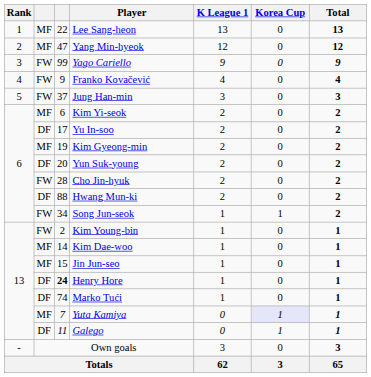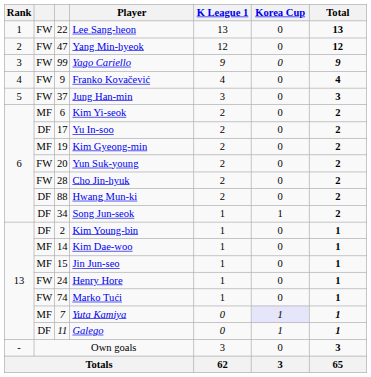 <table class="wikitable sortable" style="text-align: center;">
 <tr>
 <th width=10>Rank</th>
 <th width=10></th>
 <th width=10></th>
 <th width=180>Player</th>
 <th width=80><a href='#'>K League 1</a></th>
 <th width=80><a href='#'>Korea Cup</a></th>
 <th width=80>Total</th>
 </tr>
 <tr>
 <td>1</td>
-<td>MF</td>
+<td>FW</td>
 <td>22</td>
 <td align=left> <a href='#'>Lee Sang-heon</a></td>
 <td>13</td>
 <td>0</td>
 <td><strong>13</strong></td>
 </tr>
 <tr>
 <td>2</td>
-<td>MF</td>
+<td>FW</td>
 <td>47</td>
 <td align=left> <a href='#'>Yang Min-hyeok</a></td>
 <td>12</td>
 <td>0</td>
 <td><strong>12</strong></td>
 </tr>
 <tr>
 <td>3</td>
 <td>FW</td>
 <td><em>99</em></td>
 <td align=left> <em><a href='#'>Yago Cariello</a></em></td>
 <td><em>9</em></td>
 <td><em>0</em></td>
 <td><strong><em>9</em></strong></td>
 </tr>
 <tr>
 <td>4</td>
 <td>FW</td>
 <td>9</td>
 <td align=left> <a href='#'>Franko Kovačević</a></td>
 <td>4</td>
 <td>0</td>
 <td><strong>4</strong></td>
 </tr>
 <tr>
 <td>5</td>
 <td>FW</td>
 <td>37</td>
 <td align=left> <a href='#'>Jung Han-min</a></td>
 <td>3</td>
 <td>0</td>
 <td><strong>3</strong></td>
 </tr>
 <tr>
 <td rowspan="7">6</td>
 <td>MF</td>
 <td>6</td>
 <td align=left> <a href='#'>Kim Yi-seok</a></td>
 <td>2</td>
 <td>0</td>
 <td><strong>2</strong></td>
 </tr>
 <tr>
 <td>DF</td>
 <td>17</td>
 <td align=left> <a href='#'>Yu In-soo</a></td>
 <td>2</td>
 <td>0</td>
 <td><strong>2</strong></td>
 </tr>
 <tr>
 <td>MF</td>
 <td>19</td>
 <td align=left> <a href='#'>Kim Gyeong-min</a></td>
 <td>2</td>
 <td>0</td>
 <td><strong>2</strong></td>
 </tr>
 <tr>
-<td>DF</td>
+<td>FW</td>
 <td>20</td>
 <td align=left> <a href='#'>Yun Suk-young</a></td>
 <td>2</td>
 <td>0</td>
 <td><strong>2</strong></td>
 </tr>
 <tr>
 <td>FW</td>
 <td>28</td>
 <td align=left> <a href='#'>Cho Jin-hyuk</a></td>
 <td>2</td>
 <td>0</td>
 <td><strong>2</strong></td>
 </tr>
 <tr>
 <td>DF</td>
 <td>88</td>
 <td align=left> <a href='#'>Hwang Mun-ki</a></td>
 <td>2</td>
 <td>0</td>
 <td><strong>2</strong></td>
 </tr>
 <tr>
-<td>FW</td>
+<td>DF</td>
 <td>34</td>
 <td align=left> <a href='#'>Song Jun-seok</a></td>
 <td>1</td>
 <td>1</td>
 <td><strong>2</strong></td>
 </tr>
 <tr>
 <td rowspan="7">13</td>
-<td>FW</td>
+<td>DF</td>
 <td>2</td>
 <td align=left> <a href='#'>Kim Young-bin</a></td>
 <td>1</td>
 <td>0</td>
 <td><strong>1</strong></td>
 </tr>
 <tr>
 <td>MF</td>
 <td>14</td>
 <td align=left> <a href='#'>Kim Dae-woo</a></td>
 <td>1</td>
 <td>0</td>
 <td><strong>1</strong></td>
 </tr>
 <tr>
 <td>MF</td>
 <td>15</td>
 <td align=left> <a href='#'>Jin Jun-seo</a></td>
 <td>1</td>
 <td>0</td>
 <td><strong>1</strong></td>
 </tr>
 <tr>
-<td>DF</td>
-<td><strong>24</strong></td>
+<td>FW</td>
+<td>24</td>
 <td align=left> <a href='#'>Henry Hore</a></td>
 <td>1</td>
 <td>0</td>
 <td><strong>1</strong></td>
 </tr>
 <tr>
-<td>DF</td>
+<td>FW</td>
 <td>74</td>
 <td align=left> <a href='#'>Marko Tući</a></td>
 <td>1</td>
 <td>0</td>
 <td><strong>1</strong></td>
 </tr>
 <tr>
 <td>MF</td>
 <td><em>7</em></td>
 <td align=left> <em><a href='#'>Yuta Kamiya</a></em></td>
 <td><em>0</em></td>
 <td style="background: lavender;"><em>1</em></td>
 <td><strong><em>1</em></strong></td>
 </tr>
 <tr>
 <td>DF</td>
 <td><em>11</em></td>
 <td align=left> <em><a href='#'>Galego</a></em></td>
 <td><em>0</em></td>
 <td><em>1</em></td>
 <td><strong><em>1</em></strong></td>
 </tr>
 <tr>
 <td>-</td>
 <td colspan="3">Own goals</td>
 <td>3</td>
 <td>0</td>
 <td><strong>3</strong></td>
 </tr>
 <tr>
 <th colspan="4">Totals</th>
 <th>62</th>
 <th>3</th>
 <th>65</th>
 </tr>
 </table>
